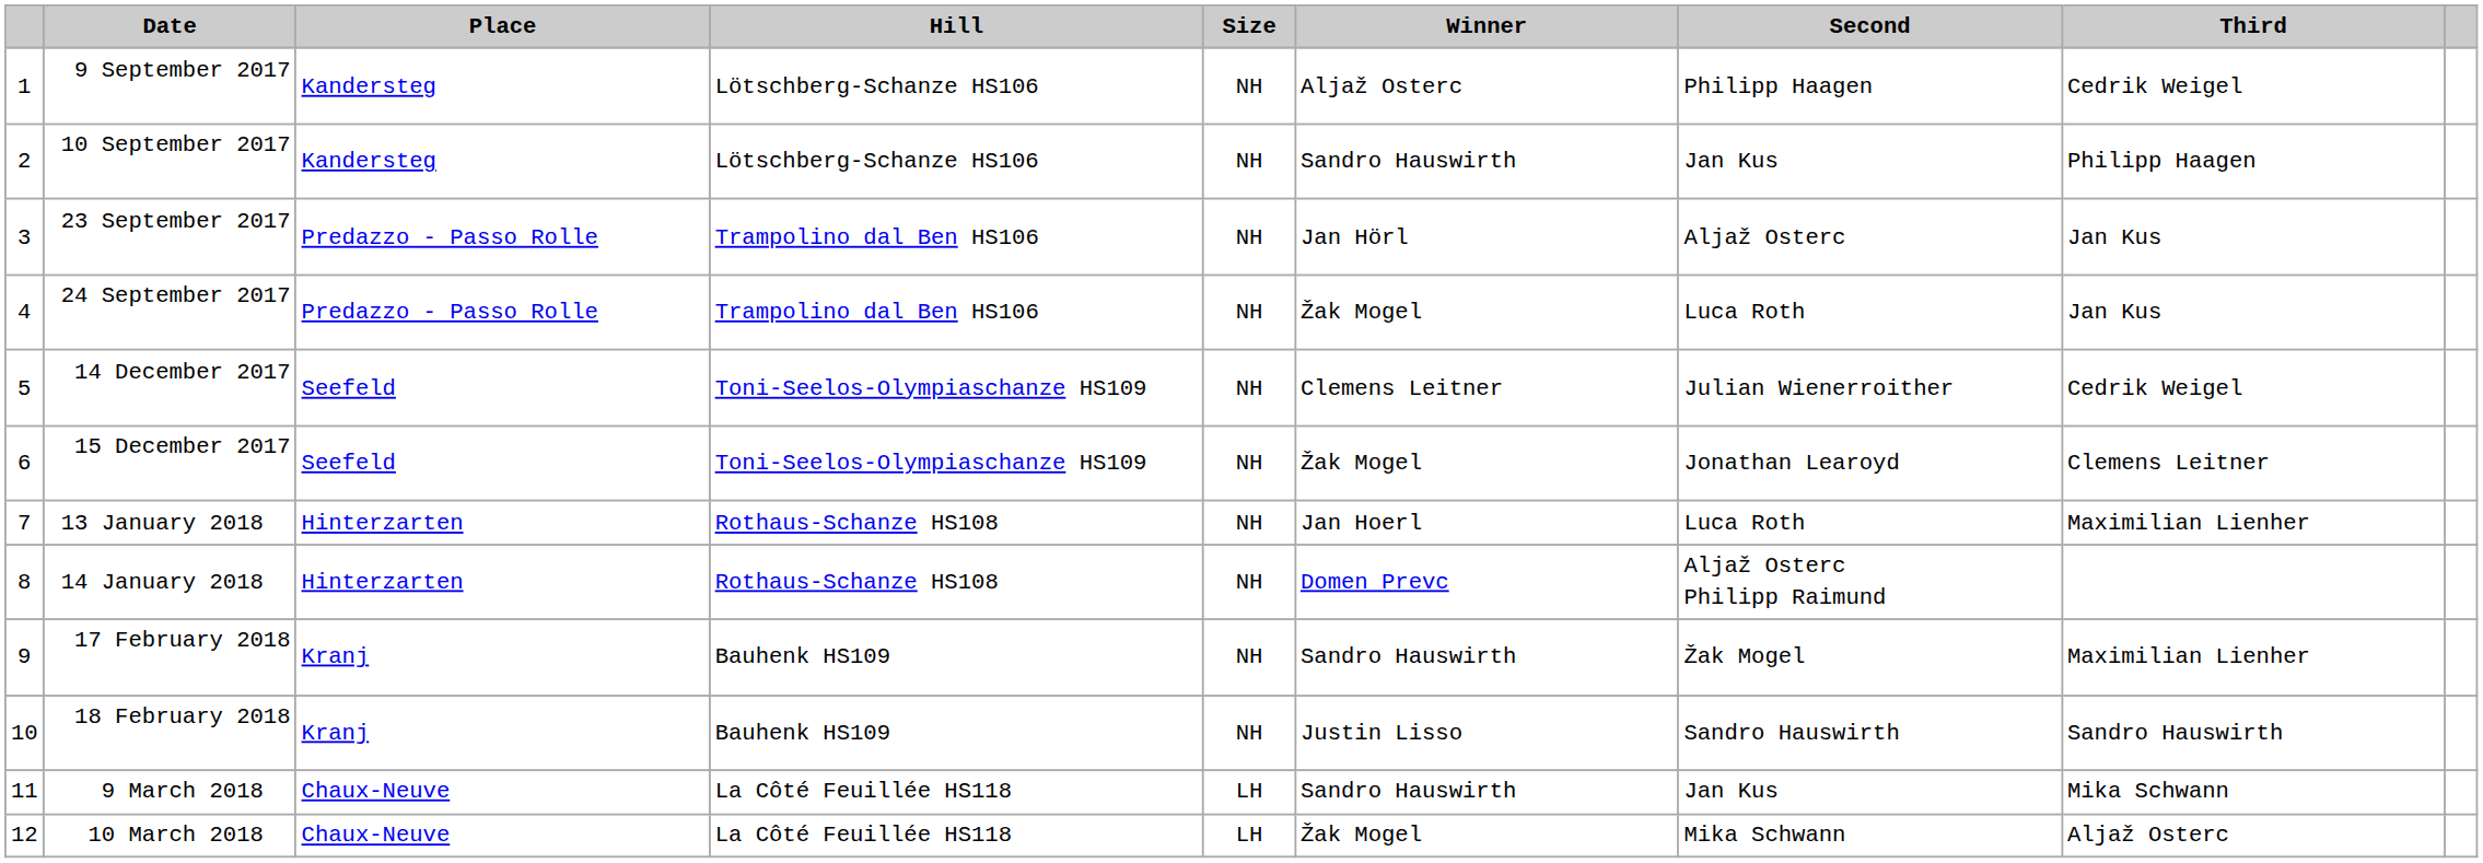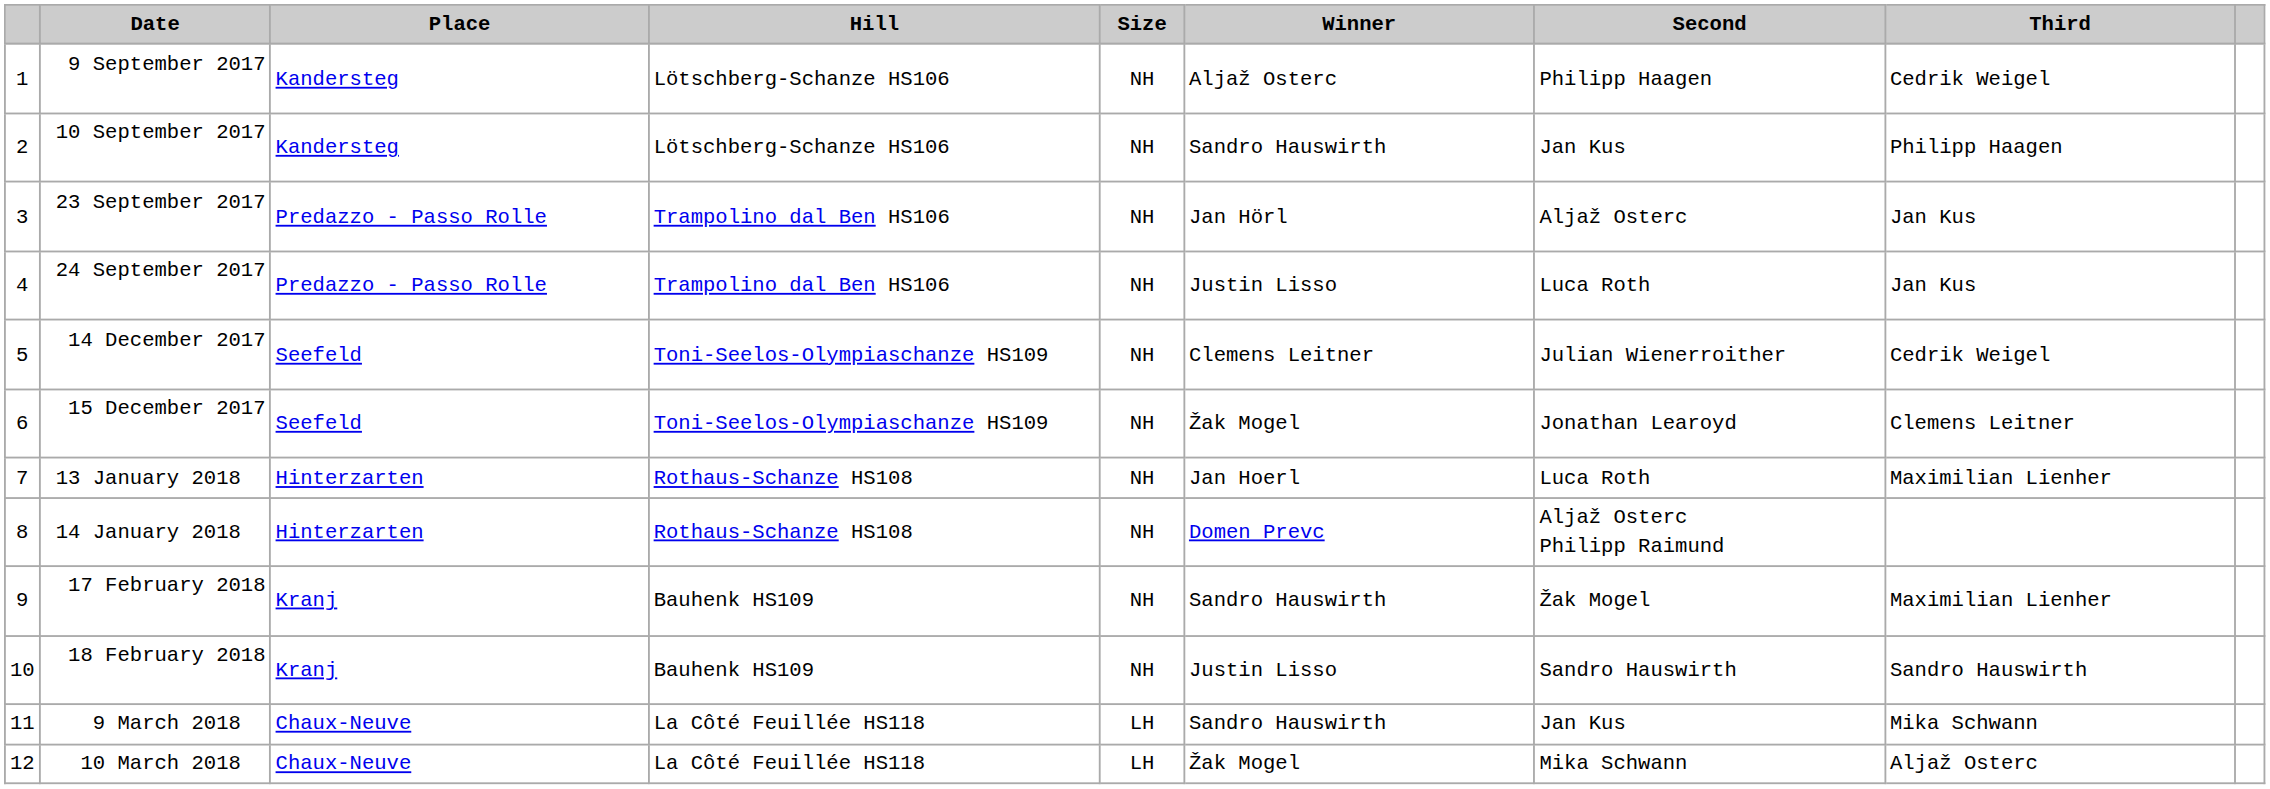 <table class="wikitable plainrowheaders" style="background:#fff; font-size:86%; line-height:16px; border:grey solid 1px; border-collapse:collapse;">
 <tr style="background:#ccc; text-align:center;">
 <th scope="col" style="background:#ccc; width=30 px;"></th>
 <th scope="col" style="background:#ccc; width:120px;">Date</th>
 <th scope="col" style="background:#ccc; width:200px;">Place</th>
 <th scope="col" style="background:#ccc; width:240px;">Hill</th>
 <th scope="col" style="background:#ccc; width:40px;">Size</th>
 <th scope="col" style="background:#ccc; width:185px;">Winner</th>
 <th scope="col" style="background:#ccc; width:185px;">Second</th>
 <th scope="col" style="background:#ccc; width:185px;">Third</th>
 <th scope="col" style="background:#ccc; width:10px;"></th>
 </tr>
 <tr>
 <td align=center>1</td>
 <td align=right>9 September 2017  </td>
 <td> <a href='#'>Kandersteg</a></td>
 <td>Lötschberg-Schanze HS106</td>
 <td align=center>NH</td>
 <td> Aljaž Osterc</td>
 <td> Philipp Haagen</td>
 <td> Cedrik Weigel</td>
 <td></td>
 </tr>
 <tr>
 <td align=center>2</td>
 <td align=right>10 September 2017  </td>
 <td> <a href='#'>Kandersteg</a></td>
 <td>Lötschberg-Schanze HS106</td>
 <td align=center>NH</td>
 <td> Sandro Hauswirth</td>
 <td> Jan Kus</td>
 <td> Philipp Haagen</td>
 <td></td>
 </tr>
 <tr>
 <td align=center>3</td>
 <td align=right>23 September 2017  </td>
 <td> <a href='#'>Predazzo - Passo Rolle</a></td>
 <td><a href='#'>Trampolino dal Ben</a> HS106</td>
 <td align=center>NH</td>
 <td> Jan Hörl</td>
 <td> Aljaž Osterc</td>
 <td> Jan Kus</td>
 <td></td>
 </tr>
 <tr>
 <td align=center>4</td>
 <td align=right>24 September 2017  </td>
 <td> <a href='#'>Predazzo - Passo Rolle</a></td>
 <td><a href='#'>Trampolino dal Ben</a> HS106</td>
 <td align=center>NH</td>
-<td> Žak Mogel</td>
+<td> Justin Lisso</td>
 <td> Luca Roth</td>
 <td> Jan Kus</td>
 <td></td>
 </tr>
 <tr>
 <td align=center>5</td>
 <td align=right>14 December 2017  </td>
 <td> <a href='#'>Seefeld</a></td>
 <td><a href='#'>Toni-Seelos-Olympiaschanze</a> HS109</td>
 <td align=center>NH</td>
 <td> Clemens Leitner</td>
 <td> Julian Wienerroither</td>
 <td> Cedrik Weigel</td>
 <td></td>
 </tr>
 <tr>
 <td align=center>6</td>
 <td align=right>15 December 2017  </td>
 <td> <a href='#'>Seefeld</a></td>
 <td><a href='#'>Toni-Seelos-Olympiaschanze</a> HS109</td>
 <td align=center>NH</td>
 <td> Žak Mogel</td>
 <td> Jonathan Learoyd</td>
 <td> Clemens Leitner</td>
 <td></td>
 </tr>
 <tr>
 <td align=center>7</td>
 <td align=right>13 January 2018  </td>
 <td> <a href='#'>Hinterzarten</a></td>
 <td><a href='#'>Rothaus-Schanze</a> HS108</td>
 <td align=center>NH</td>
 <td> Jan Hoerl</td>
 <td> Luca Roth</td>
 <td> Maximilian Lienher</td>
 <td></td>
 </tr>
 <tr>
 <td align=center>8</td>
 <td align=right>14 January 2018  </td>
 <td> <a href='#'>Hinterzarten</a></td>
 <td><a href='#'>Rothaus-Schanze</a> HS108</td>
 <td align=center>NH</td>
 <td> <a href='#'>Domen Prevc</a></td>
 <td> Aljaž Osterc<br> Philipp Raimund</td>
 <td></td>
 <td></td>
 </tr>
 <tr>
 <td align=center>9</td>
 <td align=right>17 February 2018  </td>
 <td> <a href='#'>Kranj</a></td>
 <td>Bauhenk HS109</td>
 <td align=center>NH</td>
 <td> Sandro Hauswirth</td>
 <td> Žak Mogel</td>
 <td> Maximilian Lienher</td>
 <td></td>
 </tr>
 <tr>
 <td align=center>10</td>
 <td align=right>18 February 2018  </td>
 <td> <a href='#'>Kranj</a></td>
 <td>Bauhenk HS109</td>
 <td align=center>NH</td>
 <td> Justin Lisso</td>
 <td> Sandro Hauswirth</td>
 <td> Sandro Hauswirth</td>
 <td></td>
 </tr>
 <tr>
 <td align=center>11</td>
 <td align=right>9 March 2018  </td>
 <td> <a href='#'>Chaux-Neuve</a></td>
 <td>La Côté Feuillée HS118</td>
 <td align=center>LH</td>
 <td> Sandro Hauswirth</td>
 <td> Jan Kus</td>
 <td> Mika Schwann</td>
 <td></td>
 </tr>
 <tr>
 <td align=center>12</td>
 <td align=right>10 March 2018  </td>
 <td> <a href='#'>Chaux-Neuve</a></td>
 <td>La Côté Feuillée HS118</td>
 <td align=center>LH</td>
 <td> Žak Mogel</td>
 <td> Mika Schwann</td>
 <td> Aljaž Osterc</td>
 <td></td>
 </tr>
 </table>
